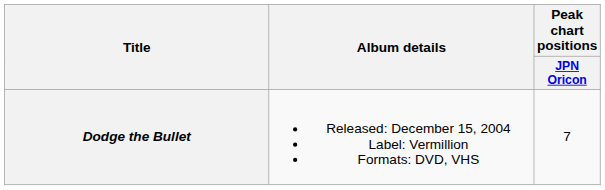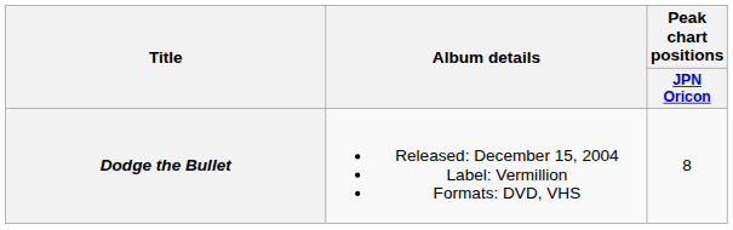 <table class="wikitable plainrowheaders" style="text-align:center;">
 <tr>
 <th scope="col" rowspan="2" style="width:19em;">Title</th>
 <th scope="col" rowspan="2" style="width:19em;">Album details</th>
 <th scope="col" colspan="1">Peak<br>chart<br>positions</th>
 </tr>
 <tr>
 <th scope="col" style="width:2.9em;font-size:90%;"><a href='#'>JPN<br>Oricon</a><br></th>
 </tr>
 <tr>
 <th scope="row"><em>Dodge the Bullet</em></th>
 <td><br><ul><li>Released: December 15, 2004</li><li>Label: Vermillion</li><li>Formats: DVD, VHS</li></ul></td>
-<td>7</td>
+<td>8</td>
 </tr>
 </table>
